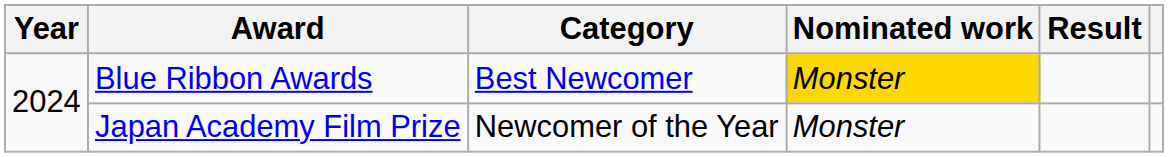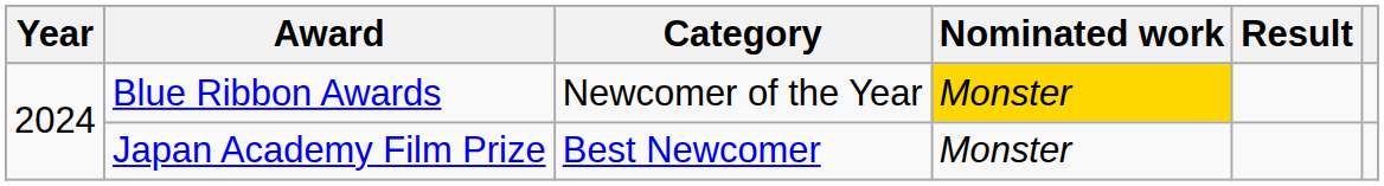 <table class="wikitable sortable">
 <tr>
 <th>Year</th>
 <th>Award</th>
 <th>Category</th>
 <th>Nominated work</th>
 <th>Result</th>
 <th class = "unsortable"></th>
 </tr>
 <tr>
 <td rowspan="2">2024</td>
 <td><a href='#'>Blue Ribbon Awards</a></td>
-<td><a href='#'>Best Newcomer</a></td>
+<td>Newcomer of the Year</td>
 <td style="background: gold;"><em>Monster</em></td>
 <td></td>
 <td></td>
 </tr>
 <tr>
 <td><a href='#'>Japan Academy Film Prize</a></td>
-<td>Newcomer of the Year</td>
+<td><a href='#'>Best Newcomer</a></td>
 <td><em>Monster</em></td>
 <td></td>
 <td></td>
 </tr>
 </table>
